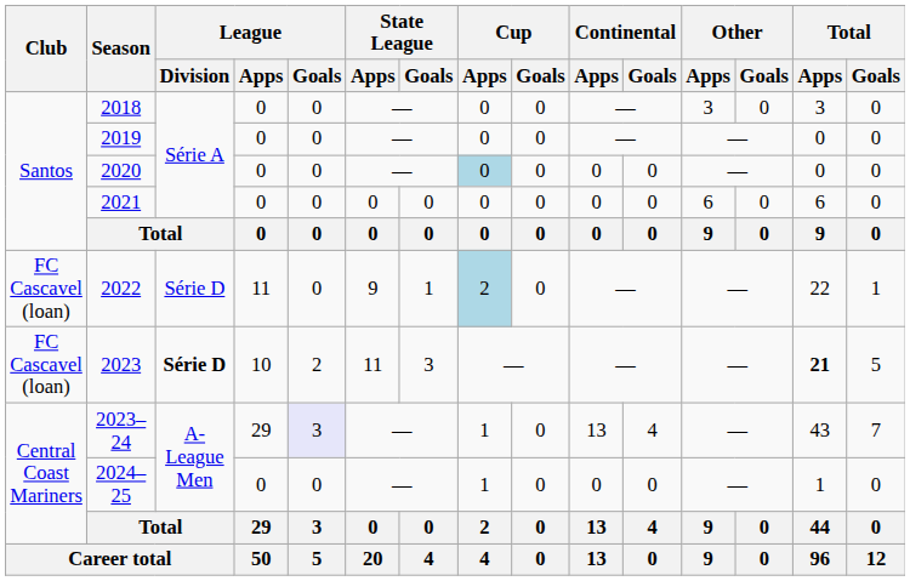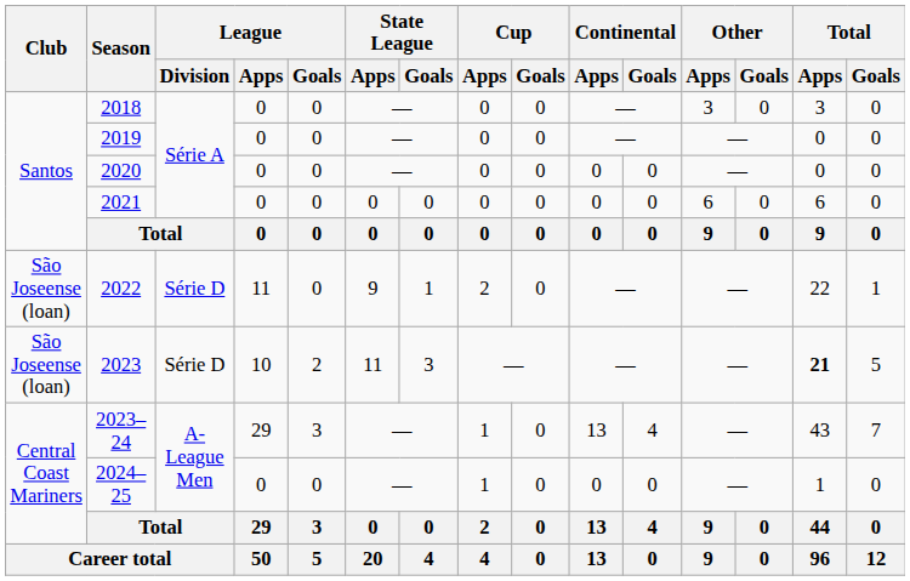 <table class="wikitable" style="text-align: center;">
 <tr>
 <th rowspan="2">Club</th>
 <th rowspan="2">Season</th>
 <th colspan="3">League</th>
 <th colspan="2">State League</th>
 <th colspan="2">Cup</th>
 <th colspan="2">Continental</th>
 <th colspan="2">Other</th>
 <th colspan="2">Total</th>
 </tr>
 <tr>
 <th>Division</th>
 <th>Apps</th>
 <th>Goals</th>
 <th>Apps</th>
 <th>Goals</th>
 <th>Apps</th>
 <th>Goals</th>
 <th>Apps</th>
 <th>Goals</th>
 <th>Apps</th>
 <th>Goals</th>
 <th>Apps</th>
 <th>Goals</th>
 </tr>
 <tr>
 <td rowspan="5" valign="center"><a href='#'>Santos</a></td>
 <td><a href='#'>2018</a></td>
 <td rowspan="4"><a href='#'>Série A</a></td>
 <td>0</td>
 <td>0</td>
 <td colspan="2">—</td>
 <td>0</td>
 <td>0</td>
 <td colspan="2">—</td>
 <td>3</td>
 <td>0</td>
 <td>3</td>
 <td>0</td>
 </tr>
 <tr>
 <td><a href='#'>2019</a></td>
 <td>0</td>
 <td>0</td>
 <td colspan="2">—</td>
 <td>0</td>
 <td>0</td>
 <td colspan="2">—</td>
 <td colspan="2">—</td>
 <td>0</td>
 <td>0</td>
 </tr>
 <tr>
 <td><a href='#'>2020</a></td>
 <td>0</td>
 <td>0</td>
 <td colspan="2">—</td>
-<td style="background: lightblue;">0</td>
+<td>0</td>
 <td>0</td>
 <td>0</td>
 <td>0</td>
 <td colspan="2">—</td>
 <td>0</td>
 <td>0</td>
 </tr>
 <tr>
 <td><a href='#'>2021</a></td>
 <td>0</td>
 <td>0</td>
 <td>0</td>
 <td>0</td>
 <td>0</td>
 <td>0</td>
 <td>0</td>
 <td>0</td>
 <td>6</td>
 <td>0</td>
 <td>6</td>
 <td>0</td>
 </tr>
 <tr>
 <th colspan="2">Total</th>
 <th>0</th>
 <th>0</th>
 <th>0</th>
 <th>0</th>
 <th>0</th>
 <th>0</th>
 <th>0</th>
 <th>0</th>
 <th>9</th>
 <th>0</th>
 <th>9</th>
 <th>0</th>
 </tr>
 <tr>
-<td valign="center"><a href='#'>FC Cascavel</a> (loan)</td>
+<td valign="center"><a href='#'>São Joseense</a> (loan)</td>
 <td><a href='#'>2022</a></td>
 <td><a href='#'>Série D</a></td>
 <td>11</td>
 <td>0</td>
 <td>9</td>
 <td>1</td>
-<td style="background: lightblue;">2</td>
+<td>2</td>
 <td>0</td>
 <td colspan="2">—</td>
 <td colspan="2">—</td>
 <td>22</td>
 <td>1</td>
 </tr>
 <tr>
-<td valign="center"><a href='#'>FC Cascavel</a> (loan)</td>
+<td valign="center"><a href='#'>São Joseense</a> (loan)</td>
 <td><a href='#'>2023</a></td>
-<td><strong>Série D</strong></td>
+<td>Série D</td>
 <td>10</td>
 <td>2</td>
 <td>11</td>
 <td>3</td>
 <td colspan="2">—</td>
 <td colspan="2">—</td>
 <td colspan="2">—</td>
 <td><strong>21</strong></td>
 <td>5</td>
 </tr>
 <tr>
 <td rowspan="3" valign="center"><a href='#'>Central Coast Mariners</a></td>
 <td><a href='#'>2023–24</a></td>
 <td rowspan="2"><a href='#'>A-League Men</a></td>
 <td>29</td>
-<td style="background: lavender;">3</td>
+<td>3</td>
 <td colspan="2">—</td>
 <td>1</td>
 <td>0</td>
 <td>13</td>
 <td>4</td>
 <td colspan="2">—</td>
 <td>43</td>
 <td>7</td>
 </tr>
 <tr>
 <td><a href='#'>2024–25</a></td>
 <td>0</td>
 <td>0</td>
 <td colspan="2">—</td>
 <td>1</td>
 <td>0</td>
 <td>0</td>
 <td>0</td>
 <td colspan="2">—</td>
 <td>1</td>
 <td>0</td>
 </tr>
 <tr>
 <th colspan="2">Total</th>
 <th>29</th>
 <th>3</th>
 <th>0</th>
 <th>0</th>
 <th>2</th>
 <th>0</th>
 <th>13</th>
 <th>4</th>
 <th>9</th>
 <th>0</th>
 <th>44</th>
 <th>0</th>
 </tr>
 <tr>
 <th colspan="3"><strong>Career total</strong></th>
 <th>50</th>
 <th>5</th>
 <th>20</th>
 <th>4</th>
 <th>4</th>
 <th>0</th>
 <th>13</th>
 <th>0</th>
 <th>9</th>
 <th>0</th>
 <th>96</th>
 <th>12</th>
 </tr>
 </table>
